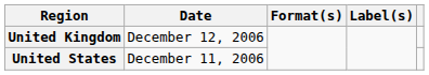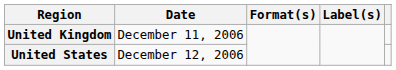 <table class="wikitable sortable plainrowheaders">
 <tr>
 <th scope="col">Region</th>
 <th scope="col">Date</th>
 <th scope="col">Format(s)</th>
 <th scope="col">Label(s)</th>
 <th scope="col"></th>
 </tr>
 <tr>
 <th scope="row">United Kingdom</th>
-<td>December 12, 2006</td>
+<td>December 11, 2006</td>
 <td rowspan="2"></td>
 <td rowspan="2"></td>
 <td style="text-align:center;"></td>
 </tr>
 <tr>
 <th scope="row">United States</th>
-<td>December 11, 2006</td>
+<td>December 12, 2006</td>
 <td style="text-align:center;"></td>
 </tr>
 </table>
